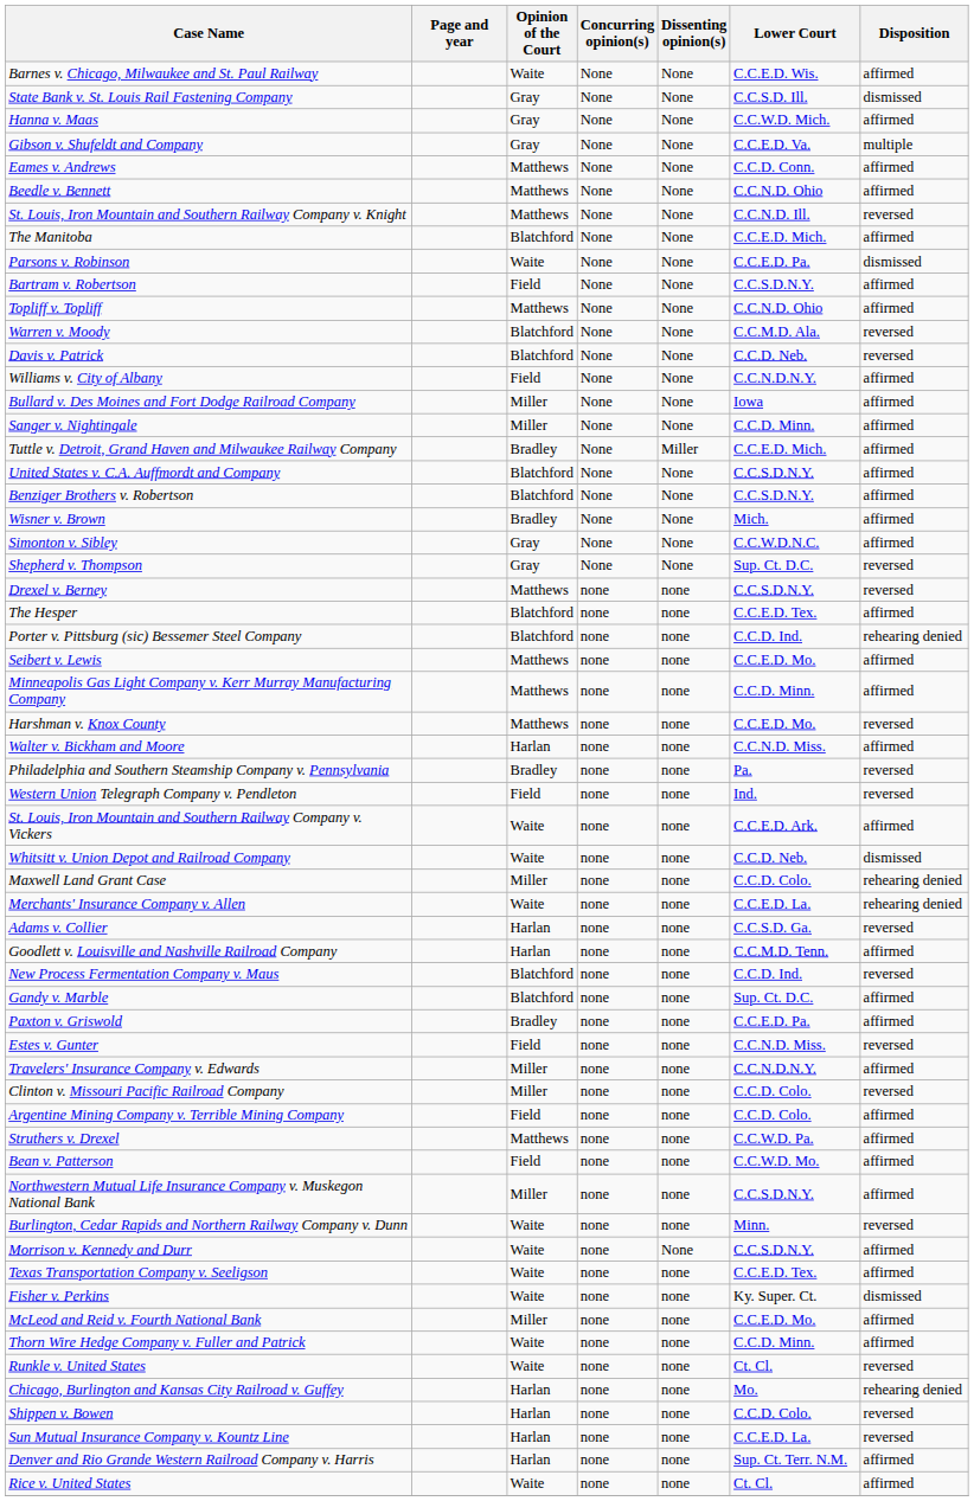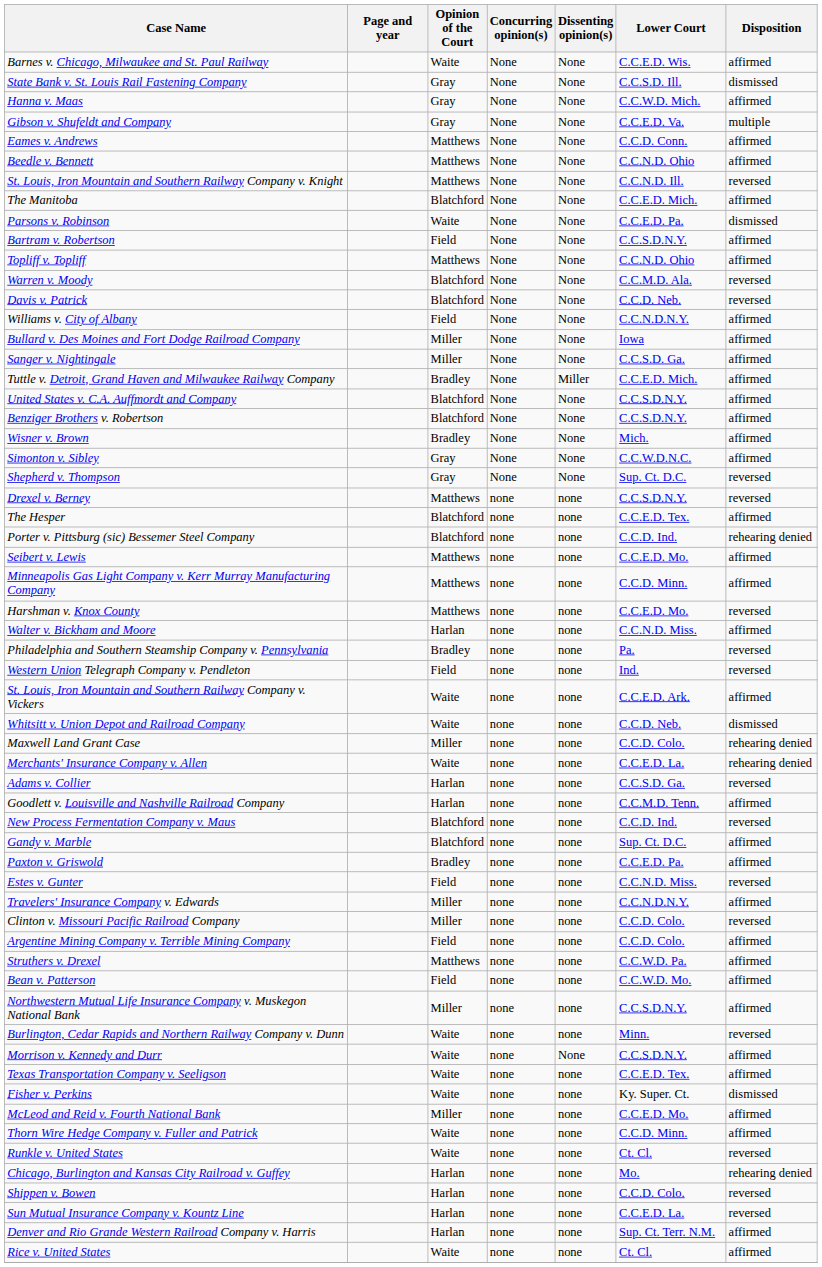 <table class="wikitable sortable">
 <tr>
 <th scope="col" style="width: 433px;">Case Name</th>
 <th scope="col" style="width: 95px;">Page and year</th>
 <th scope="col" style="width: 10px;">Opinion of the Court</th>
 <th scope="col" style="width: 10px;">Concurring opinion(s)</th>
 <th scope="col" style="width: 10px;">Dissenting opinion(s)</th>
 <th scope="col" style="width: 133px;">Lower Court</th>
 <th scope="col" style="width: 110px;">Disposition</th>
 </tr>
 <tr>
 <td><em>Barnes v. <a href='#'>Chicago, Milwaukee and St. Paul Railway</a></em></td>
 <td align="right"></td>
 <td>Waite</td>
 <td>None</td>
 <td>None</td>
 <td><a href='#'>C.C.E.D. Wis.</a></td>
 <td>affirmed</td>
 </tr>
 <tr>
 <td><em><a href='#'>State Bank v. St. Louis Rail Fastening Company</a></em></td>
 <td align="right"></td>
 <td>Gray</td>
 <td>None</td>
 <td>None</td>
 <td><a href='#'>C.C.S.D. Ill.</a></td>
 <td>dismissed</td>
 </tr>
 <tr>
 <td><em><a href='#'>Hanna v. Maas</a></em></td>
 <td align="right"></td>
 <td>Gray</td>
 <td>None</td>
 <td>None</td>
 <td><a href='#'>C.C.W.D. Mich.</a></td>
 <td>affirmed</td>
 </tr>
 <tr>
 <td><em><a href='#'>Gibson v. Shufeldt and Company</a></em></td>
 <td align="right"></td>
 <td>Gray</td>
 <td>None</td>
 <td>None</td>
 <td><a href='#'>C.C.E.D. Va.</a></td>
 <td>multiple</td>
 </tr>
 <tr>
 <td><em><a href='#'>Eames v. Andrews</a></em></td>
 <td align="right"></td>
 <td>Matthews</td>
 <td>None</td>
 <td>None</td>
 <td><a href='#'>C.C.D. Conn.</a></td>
 <td>affirmed</td>
 </tr>
 <tr>
 <td><em><a href='#'>Beedle v. Bennett</a></em></td>
 <td align="right"></td>
 <td>Matthews</td>
 <td>None</td>
 <td>None</td>
 <td><a href='#'>C.C.N.D. Ohio</a></td>
 <td>affirmed</td>
 </tr>
 <tr>
 <td><em><a href='#'>St. Louis, Iron Mountain and Southern Railway</a> Company v. Knight</em></td>
 <td align="right"></td>
 <td>Matthews</td>
 <td>None</td>
 <td>None</td>
 <td><a href='#'>C.C.N.D. Ill.</a></td>
 <td>reversed</td>
 </tr>
 <tr>
 <td><em>The Manitoba</em></td>
 <td align="right"></td>
 <td>Blatchford</td>
 <td>None</td>
 <td>None</td>
 <td><a href='#'>C.C.E.D. Mich.</a></td>
 <td>affirmed</td>
 </tr>
 <tr>
 <td><em><a href='#'>Parsons v. Robinson</a></em></td>
 <td align="right"></td>
 <td>Waite</td>
 <td>None</td>
 <td>None</td>
 <td><a href='#'>C.C.E.D. Pa.</a></td>
 <td>dismissed</td>
 </tr>
 <tr>
 <td><em><a href='#'>Bartram v. Robertson</a></em></td>
 <td align="right"></td>
 <td>Field</td>
 <td>None</td>
 <td>None</td>
 <td><a href='#'>C.C.S.D.N.Y.</a></td>
 <td>affirmed</td>
 </tr>
 <tr>
 <td><em><a href='#'>Topliff v. Topliff</a></em></td>
 <td align="right"></td>
 <td>Matthews</td>
 <td>None</td>
 <td>None</td>
 <td><a href='#'>C.C.N.D. Ohio</a></td>
 <td>affirmed</td>
 </tr>
 <tr>
 <td><em><a href='#'>Warren v. Moody</a></em></td>
 <td align="right"></td>
 <td>Blatchford</td>
 <td>None</td>
 <td>None</td>
 <td><a href='#'>C.C.M.D. Ala.</a></td>
 <td>reversed</td>
 </tr>
 <tr>
 <td><em><a href='#'>Davis v. Patrick</a></em></td>
 <td align="right"></td>
 <td>Blatchford</td>
 <td>None</td>
 <td>None</td>
 <td><a href='#'>C.C.D. Neb.</a></td>
 <td>reversed</td>
 </tr>
 <tr>
 <td><em>Williams v. <a href='#'>City of Albany</a></em></td>
 <td align="right"></td>
 <td>Field</td>
 <td>None</td>
 <td>None</td>
 <td><a href='#'>C.C.N.D.N.Y.</a></td>
 <td>affirmed</td>
 </tr>
 <tr>
 <td><em><a href='#'>Bullard v. Des Moines and Fort Dodge Railroad Company</a></em></td>
 <td align="right"></td>
 <td>Miller</td>
 <td>None</td>
 <td>None</td>
 <td><a href='#'>Iowa</a></td>
 <td>affirmed</td>
 </tr>
 <tr>
 <td><em><a href='#'>Sanger v. Nightingale</a></em></td>
 <td align="right"></td>
 <td>Miller</td>
 <td>None</td>
 <td>None</td>
-<td><a href='#'>C.C.D. Minn.</a></td>
+<td><a href='#'>C.C.S.D. Ga.</a></td>
 <td>affirmed</td>
 </tr>
 <tr>
 <td><em>Tuttle v. <a href='#'>Detroit, Grand Haven and Milwaukee Railway</a> Company</em></td>
 <td align="right"></td>
 <td>Bradley</td>
 <td>None</td>
 <td>Miller</td>
 <td><a href='#'>C.C.E.D. Mich.</a></td>
 <td>affirmed</td>
 </tr>
 <tr>
 <td><em><a href='#'>United States v. C.A. Auffmordt and Company</a></em></td>
 <td align="right"></td>
 <td>Blatchford</td>
 <td>None</td>
 <td>None</td>
 <td><a href='#'>C.C.S.D.N.Y.</a></td>
 <td>affirmed</td>
 </tr>
 <tr>
 <td><em><a href='#'>Benziger Brothers</a> v. Robertson</em></td>
 <td align="right"></td>
 <td>Blatchford</td>
 <td>None</td>
 <td>None</td>
 <td><a href='#'>C.C.S.D.N.Y.</a></td>
 <td>affirmed</td>
 </tr>
 <tr>
 <td><em><a href='#'>Wisner v. Brown</a></em></td>
 <td align="right"></td>
 <td>Bradley</td>
 <td>None</td>
 <td>None</td>
 <td><a href='#'>Mich.</a></td>
 <td>affirmed</td>
 </tr>
 <tr>
 <td><em><a href='#'>Simonton v. Sibley</a></em></td>
 <td align="right"></td>
 <td>Gray</td>
 <td>None</td>
 <td>None</td>
 <td><a href='#'>C.C.W.D.N.C.</a></td>
 <td>affirmed</td>
 </tr>
 <tr>
 <td><em><a href='#'>Shepherd v. Thompson</a></em></td>
 <td align="right"></td>
 <td>Gray</td>
 <td>None</td>
 <td>None</td>
 <td><a href='#'>Sup. Ct. D.C.</a></td>
 <td>reversed</td>
 </tr>
 <tr>
 <td><em><a href='#'>Drexel v. Berney</a></em></td>
 <td align="right"></td>
 <td>Matthews</td>
 <td>none</td>
 <td>none</td>
 <td><a href='#'>C.C.S.D.N.Y.</a></td>
 <td>reversed</td>
 </tr>
 <tr>
 <td><em>The Hesper </em></td>
 <td align="right"></td>
 <td>Blatchford</td>
 <td>none</td>
 <td>none</td>
 <td><a href='#'>C.C.E.D. Tex.</a></td>
 <td>affirmed</td>
 </tr>
 <tr>
 <td><em>Porter v. Pittsburg (sic) Bessemer Steel Company</em></td>
 <td align="right"></td>
 <td>Blatchford</td>
 <td>none</td>
 <td>none</td>
 <td><a href='#'>C.C.D. Ind.</a></td>
 <td>rehearing denied</td>
 </tr>
 <tr>
 <td><em><a href='#'>Seibert v. Lewis</a></em></td>
 <td align="right"></td>
 <td>Matthews</td>
 <td>none</td>
 <td>none</td>
 <td><a href='#'>C.C.E.D. Mo.</a></td>
 <td>affirmed</td>
 </tr>
 <tr>
 <td><em><a href='#'>Minneapolis Gas Light Company v. Kerr Murray Manufacturing Company</a></em></td>
 <td align="right"></td>
 <td>Matthews</td>
 <td>none</td>
 <td>none</td>
 <td><a href='#'>C.C.D. Minn.</a></td>
 <td>affirmed</td>
 </tr>
 <tr>
 <td><em>Harshman v. <a href='#'>Knox County</a></em></td>
 <td align="right"></td>
 <td>Matthews</td>
 <td>none</td>
 <td>none</td>
 <td><a href='#'>C.C.E.D. Mo.</a></td>
 <td>reversed</td>
 </tr>
 <tr>
 <td><em><a href='#'>Walter v. Bickham and Moore</a></em></td>
 <td align="right"></td>
 <td>Harlan</td>
 <td>none</td>
 <td>none</td>
 <td><a href='#'>C.C.N.D. Miss.</a></td>
 <td>affirmed</td>
 </tr>
 <tr>
 <td><em>Philadelphia and Southern Steamship Company v. <a href='#'>Pennsylvania</a></em></td>
 <td align="right"></td>
 <td>Bradley</td>
 <td>none</td>
 <td>none</td>
 <td><a href='#'>Pa.</a></td>
 <td>reversed</td>
 </tr>
 <tr>
 <td><em><a href='#'>Western Union</a> Telegraph Company v. Pendleton</em></td>
 <td align="right"></td>
 <td>Field</td>
 <td>none</td>
 <td>none</td>
 <td><a href='#'>Ind.</a></td>
 <td>reversed</td>
 </tr>
 <tr>
 <td><em><a href='#'>St. Louis, Iron Mountain and Southern Railway</a> Company v. Vickers</em></td>
 <td align="right"></td>
 <td>Waite</td>
 <td>none</td>
 <td>none</td>
 <td><a href='#'>C.C.E.D. Ark.</a></td>
 <td>affirmed</td>
 </tr>
 <tr>
 <td><em><a href='#'>Whitsitt v. Union Depot and Railroad Company</a></em></td>
 <td align="right"></td>
 <td>Waite</td>
 <td>none</td>
 <td>none</td>
 <td><a href='#'>C.C.D. Neb.</a></td>
 <td>dismissed</td>
 </tr>
 <tr>
 <td><em>Maxwell Land Grant Case</em></td>
 <td align="right"></td>
 <td>Miller</td>
 <td>none</td>
 <td>none</td>
 <td><a href='#'>C.C.D. Colo.</a></td>
 <td>rehearing denied</td>
 </tr>
 <tr>
 <td><em><a href='#'>Merchants' Insurance Company v. Allen </a></em></td>
 <td align="right"></td>
 <td>Waite</td>
 <td>none</td>
 <td>none</td>
 <td><a href='#'>C.C.E.D. La.</a></td>
 <td>rehearing denied</td>
 </tr>
 <tr>
 <td><em><a href='#'>Adams v. Collier</a></em></td>
 <td align="right"></td>
 <td>Harlan</td>
 <td>none</td>
 <td>none</td>
 <td><a href='#'>C.C.S.D. Ga.</a></td>
 <td>reversed</td>
 </tr>
 <tr>
 <td><em>Goodlett v. <a href='#'>Louisville and Nashville Railroad</a> Company</em></td>
 <td align="right"></td>
 <td>Harlan</td>
 <td>none</td>
 <td>none</td>
 <td><a href='#'>C.C.M.D. Tenn.</a></td>
 <td>affirmed</td>
 </tr>
 <tr>
 <td><em><a href='#'>New Process Fermentation Company v. Maus</a></em></td>
 <td align="right"></td>
 <td>Blatchford</td>
 <td>none</td>
 <td>none</td>
 <td><a href='#'>C.C.D. Ind.</a></td>
 <td>reversed</td>
 </tr>
 <tr>
 <td><em><a href='#'>Gandy v. Marble</a></em></td>
 <td align="right"></td>
 <td>Blatchford</td>
 <td>none</td>
 <td>none</td>
 <td><a href='#'>Sup. Ct. D.C.</a></td>
 <td>affirmed</td>
 </tr>
 <tr>
 <td><em><a href='#'>Paxton v. Griswold</a></em></td>
 <td align="right"></td>
 <td>Bradley</td>
 <td>none</td>
 <td>none</td>
 <td><a href='#'>C.C.E.D. Pa.</a></td>
 <td>affirmed</td>
 </tr>
 <tr>
 <td><em><a href='#'>Estes v. Gunter</a></em></td>
 <td align="right"></td>
 <td>Field</td>
 <td>none</td>
 <td>none</td>
 <td><a href='#'>C.C.N.D. Miss.</a></td>
 <td>reversed</td>
 </tr>
 <tr>
 <td><em><a href='#'>Travelers' Insurance Company</a> v. Edwards</em></td>
 <td align="right"></td>
 <td>Miller</td>
 <td>none</td>
 <td>none</td>
 <td><a href='#'>C.C.N.D.N.Y.</a></td>
 <td>affirmed</td>
 </tr>
 <tr>
 <td><em>Clinton v. <a href='#'>Missouri Pacific Railroad</a> Company</em></td>
 <td align="right"></td>
 <td>Miller</td>
 <td>none</td>
 <td>none</td>
 <td><a href='#'>C.C.D. Colo.</a></td>
 <td>reversed</td>
 </tr>
 <tr>
 <td><em><a href='#'>Argentine Mining Company v. Terrible Mining Company</a></em></td>
 <td align="right"></td>
 <td>Field</td>
 <td>none</td>
 <td>none</td>
 <td><a href='#'>C.C.D. Colo.</a></td>
 <td>affirmed</td>
 </tr>
 <tr>
 <td><em><a href='#'>Struthers v. Drexel</a></em></td>
 <td align="right"></td>
 <td>Matthews</td>
 <td>none</td>
 <td>none</td>
 <td><a href='#'>C.C.W.D. Pa.</a></td>
 <td>affirmed</td>
 </tr>
 <tr>
 <td><em><a href='#'>Bean v. Patterson</a></em></td>
 <td align="right"></td>
 <td>Field</td>
 <td>none</td>
 <td>none</td>
 <td><a href='#'>C.C.W.D. Mo.</a></td>
 <td>affirmed</td>
 </tr>
 <tr>
 <td><em><a href='#'>Northwestern Mutual Life Insurance Company</a> v. Muskegon National Bank</em></td>
 <td align="right"></td>
 <td>Miller</td>
 <td>none</td>
 <td>none</td>
 <td><a href='#'>C.C.S.D.N.Y.</a></td>
 <td>affirmed</td>
 </tr>
 <tr>
 <td><em><a href='#'>Burlington, Cedar Rapids and Northern Railway</a> Company v. Dunn</em></td>
 <td align="right"></td>
 <td>Waite</td>
 <td>none</td>
 <td>none</td>
 <td><a href='#'>Minn.</a></td>
 <td>reversed</td>
 </tr>
 <tr>
 <td><em><a href='#'>Morrison v. Kennedy and Durr</a></em></td>
 <td align="right"></td>
 <td>Waite</td>
 <td>none</td>
 <td>None</td>
 <td><a href='#'>C.C.S.D.N.Y.</a></td>
 <td>affirmed</td>
 </tr>
 <tr>
 <td><em><a href='#'>Texas Transportation Company v. Seeligson</a></em></td>
 <td align="right"></td>
 <td>Waite</td>
 <td>none</td>
 <td>none</td>
 <td><a href='#'>C.C.E.D. Tex.</a></td>
 <td>affirmed</td>
 </tr>
 <tr>
 <td><em><a href='#'>Fisher v. Perkins</a></em></td>
 <td align="right"></td>
 <td>Waite</td>
 <td>none</td>
 <td>none</td>
 <td>Ky. Super. Ct.</td>
 <td>dismissed</td>
 </tr>
 <tr>
 <td><em><a href='#'>McLeod and Reid v. Fourth National Bank</a></em></td>
 <td align="right"></td>
 <td>Miller</td>
 <td>none</td>
 <td>none</td>
 <td><a href='#'>C.C.E.D. Mo.</a></td>
 <td>affirmed</td>
 </tr>
 <tr>
 <td><em><a href='#'>Thorn Wire Hedge Company v. Fuller and Patrick</a></em></td>
 <td align="right"></td>
 <td>Waite</td>
 <td>none</td>
 <td>none</td>
 <td><a href='#'>C.C.D. Minn.</a></td>
 <td>affirmed</td>
 </tr>
 <tr>
 <td><em><a href='#'>Runkle v. United States</a></em></td>
 <td align="right"></td>
 <td>Waite</td>
 <td>none</td>
 <td>none</td>
 <td><a href='#'>Ct. Cl.</a></td>
 <td>reversed</td>
 </tr>
 <tr>
 <td><em><a href='#'>Chicago, Burlington and Kansas City Railroad v. Guffey</a></em></td>
 <td align="right"></td>
 <td>Harlan</td>
 <td>none</td>
 <td>none</td>
 <td><a href='#'>Mo.</a></td>
 <td>rehearing denied</td>
 </tr>
 <tr>
 <td><em><a href='#'>Shippen v. Bowen</a></em></td>
 <td align="right"></td>
 <td>Harlan</td>
 <td>none</td>
 <td>none</td>
 <td><a href='#'>C.C.D. Colo.</a></td>
 <td>reversed</td>
 </tr>
 <tr>
 <td><em><a href='#'>Sun Mutual Insurance Company v. Kountz Line</a></em></td>
 <td align="right"></td>
 <td>Harlan</td>
 <td>none</td>
 <td>none</td>
 <td><a href='#'>C.C.E.D. La.</a></td>
 <td>reversed</td>
 </tr>
 <tr>
 <td><em><a href='#'>Denver and Rio Grande Western Railroad</a> Company v. Harris</em></td>
 <td align="right"></td>
 <td>Harlan</td>
 <td>none</td>
 <td>none</td>
 <td><a href='#'>Sup. Ct. Terr. N.M.</a></td>
 <td>affirmed</td>
 </tr>
 <tr>
 <td><em><a href='#'>Rice v. United States</a></em></td>
 <td align="right"></td>
 <td>Waite</td>
 <td>none</td>
 <td>none</td>
 <td><a href='#'>Ct. Cl.</a></td>
 <td>affirmed</td>
 </tr>
 <tr>
 </tr>
 </table>
